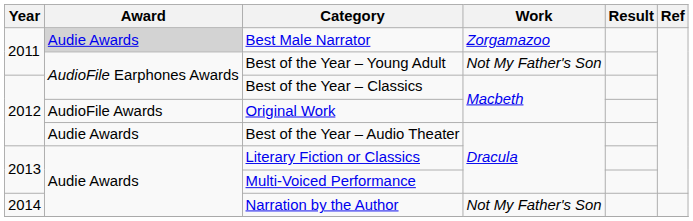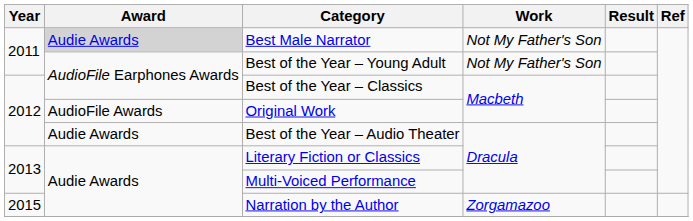 <table class="wikitable plainrowheaders">
 <tr>
 <th>Year</th>
 <th>Award</th>
 <th>Category</th>
 <th>Work</th>
 <th>Result</th>
 <th>Ref</th>
 </tr>
 <tr>
 <td rowspan="2">2011</td>
 <td style="background: lightgrey;"><a href='#'>Audie Awards</a></td>
 <td><a href='#'>Best Male Narrator</a></td>
-<td><em><a href='#'>Zorgamazoo</a></em></td>
+<td><em>Not My Father's Son</em></td>
 <td></td>
 <td rowspan="7"></td>
 </tr>
 <tr>
 <td rowspan="2"><em>AudioFile</em> Earphones Awards</td>
 <td>Best of the Year – Young Adult</td>
 <td><em>Not My Father's Son</em></td>
 <td></td>
 </tr>
 <tr>
 <td rowspan="3">2012</td>
 <td>Best of the Year – Classics</td>
 <td rowspan="2"><em><a href='#'>Macbeth</a></em></td>
 <td></td>
 </tr>
 <tr>
 <td>AudioFile Awards</td>
 <td><a href='#'>Original Work</a></td>
 <td></td>
 </tr>
 <tr>
 <td>Audie Awards</td>
 <td>Best of the Year – Audio Theater</td>
 <td rowspan="3"><em><a href='#'>Dracula</a></em></td>
 <td></td>
 </tr>
 <tr>
 <td rowspan="2">2013</td>
 <td rowspan="3">Audie Awards</td>
 <td><a href='#'>Literary Fiction or Classics</a></td>
 <td></td>
 </tr>
 <tr>
 <td><a href='#'>Multi-Voiced Performance</a></td>
 <td></td>
 </tr>
 <tr>
-<td>2014</td>
+<td>2015</td>
 <td><a href='#'>Narration by the Author</a></td>
-<td><em>Not My Father's Son</em></td>
+<td><em><a href='#'>Zorgamazoo</a></em></td>
 <td></td>
 <td></td>
 </tr>
 <tr>
 </tr>
 </table>
